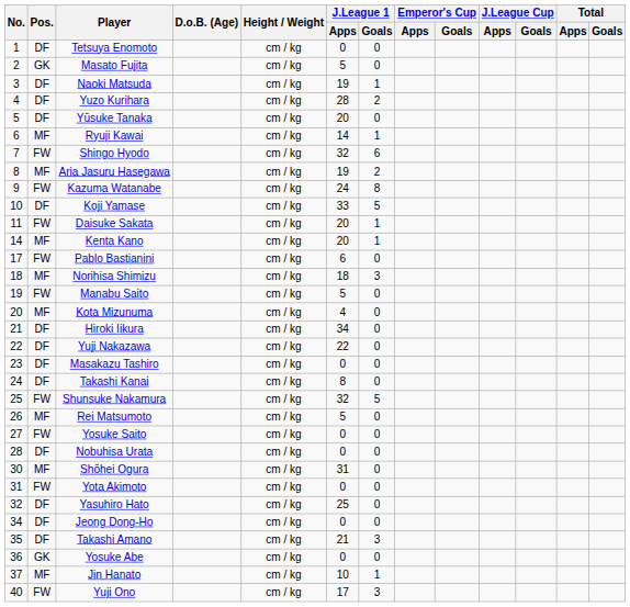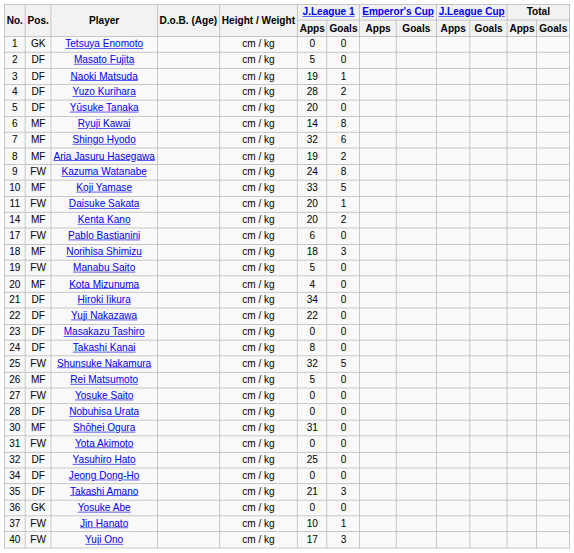 <table class="wikitable" style="text-align:center;">
 <tr>
 <th rowspan="2">No.</th>
 <th rowspan="2">Pos.</th>
 <th rowspan="2">Player</th>
 <th rowspan="2">D.o.B. (Age)</th>
 <th rowspan="2">Height / Weight</th>
 <th colspan="2"><a href='#'>J.League 1</a></th>
 <th colspan="2"><a href='#'>Emperor's Cup</a></th>
 <th colspan="2"><a href='#'>J.League Cup</a></th>
 <th colspan="2">Total</th>
 </tr>
 <tr>
 <th>Apps</th>
 <th>Goals</th>
 <th>Apps</th>
 <th>Goals</th>
 <th>Apps</th>
 <th>Goals</th>
 <th>Apps</th>
 <th>Goals</th>
 </tr>
 <tr>
 <td>1</td>
-<td>DF</td>
+<td>GK</td>
 <td><a href='#'>Tetsuya Enomoto</a></td>
 <td></td>
 <td>cm / kg</td>
 <td>0</td>
 <td>0</td>
 <td></td>
 <td></td>
 <td></td>
 <td></td>
 <td></td>
 <td></td>
 </tr>
 <tr>
 <td>2</td>
-<td>GK</td>
+<td>DF</td>
 <td><a href='#'>Masato Fujita</a></td>
 <td></td>
 <td>cm / kg</td>
 <td>5</td>
 <td>0</td>
 <td></td>
 <td></td>
 <td></td>
 <td></td>
 <td></td>
 <td></td>
 </tr>
 <tr>
 <td>3</td>
 <td>DF</td>
 <td><a href='#'>Naoki Matsuda</a></td>
 <td></td>
 <td>cm / kg</td>
 <td>19</td>
 <td>1</td>
 <td></td>
 <td></td>
 <td></td>
 <td></td>
 <td></td>
 <td></td>
 </tr>
 <tr>
 <td>4</td>
 <td>DF</td>
 <td><a href='#'>Yuzo Kurihara</a></td>
 <td></td>
 <td>cm / kg</td>
 <td>28</td>
 <td>2</td>
 <td></td>
 <td></td>
 <td></td>
 <td></td>
 <td></td>
 <td></td>
 </tr>
 <tr>
 <td>5</td>
 <td>DF</td>
 <td><a href='#'>Yūsuke Tanaka</a></td>
 <td></td>
 <td>cm / kg</td>
 <td>20</td>
 <td>0</td>
 <td></td>
 <td></td>
 <td></td>
 <td></td>
 <td></td>
 <td></td>
 </tr>
 <tr>
 <td>6</td>
 <td>MF</td>
 <td><a href='#'>Ryuji Kawai</a></td>
 <td></td>
 <td>cm / kg</td>
 <td>14</td>
-<td>1</td>
+<td>8</td>
 <td></td>
 <td></td>
 <td></td>
 <td></td>
 <td></td>
 <td></td>
 </tr>
 <tr>
 <td>7</td>
-<td>FW</td>
+<td>MF</td>
 <td><a href='#'>Shingo Hyodo</a></td>
 <td></td>
 <td>cm / kg</td>
 <td>32</td>
 <td>6</td>
 <td></td>
 <td></td>
 <td></td>
 <td></td>
 <td></td>
 <td></td>
 </tr>
 <tr>
 <td>8</td>
 <td>MF</td>
 <td><a href='#'>Aria Jasuru Hasegawa</a></td>
 <td></td>
 <td>cm / kg</td>
 <td>19</td>
 <td>2</td>
 <td></td>
 <td></td>
 <td></td>
 <td></td>
 <td></td>
 <td></td>
 </tr>
 <tr>
 <td>9</td>
 <td>FW</td>
 <td><a href='#'>Kazuma Watanabe</a></td>
 <td></td>
 <td>cm / kg</td>
 <td>24</td>
 <td>8</td>
 <td></td>
 <td></td>
 <td></td>
 <td></td>
 <td></td>
 <td></td>
 </tr>
 <tr>
 <td>10</td>
-<td>DF</td>
+<td>MF</td>
 <td><a href='#'>Koji Yamase</a></td>
 <td></td>
 <td>cm / kg</td>
 <td>33</td>
 <td>5</td>
 <td></td>
 <td></td>
 <td></td>
 <td></td>
 <td></td>
 <td></td>
 </tr>
 <tr>
 <td>11</td>
 <td>FW</td>
 <td><a href='#'>Daisuke Sakata</a></td>
 <td></td>
 <td>cm / kg</td>
 <td>20</td>
 <td>1</td>
 <td></td>
 <td></td>
 <td></td>
 <td></td>
 <td></td>
 <td></td>
 </tr>
 <tr>
 <td>14</td>
 <td>MF</td>
 <td><a href='#'>Kenta Kano</a></td>
 <td></td>
 <td>cm / kg</td>
 <td>20</td>
-<td>1</td>
+<td>2</td>
 <td></td>
 <td></td>
 <td></td>
 <td></td>
 <td></td>
 <td></td>
 </tr>
 <tr>
 <td>17</td>
 <td>FW</td>
 <td><a href='#'>Pablo Bastianini</a></td>
 <td></td>
 <td>cm / kg</td>
 <td>6</td>
 <td>0</td>
 <td></td>
 <td></td>
 <td></td>
 <td></td>
 <td></td>
 <td></td>
 </tr>
 <tr>
 <td>18</td>
 <td>MF</td>
 <td><a href='#'>Norihisa Shimizu</a></td>
 <td></td>
 <td>cm / kg</td>
 <td>18</td>
 <td>3</td>
 <td></td>
 <td></td>
 <td></td>
 <td></td>
 <td></td>
 <td></td>
 </tr>
 <tr>
 <td>19</td>
 <td>FW</td>
 <td><a href='#'>Manabu Saito</a></td>
 <td></td>
 <td>cm / kg</td>
 <td>5</td>
 <td>0</td>
 <td></td>
 <td></td>
 <td></td>
 <td></td>
 <td></td>
 <td></td>
 </tr>
 <tr>
 <td>20</td>
 <td>MF</td>
 <td><a href='#'>Kota Mizunuma</a></td>
 <td></td>
 <td>cm / kg</td>
 <td>4</td>
 <td>0</td>
 <td></td>
 <td></td>
 <td></td>
 <td></td>
 <td></td>
 <td></td>
 </tr>
 <tr>
 <td>21</td>
 <td>DF</td>
 <td><a href='#'>Hiroki Iikura</a></td>
 <td></td>
 <td>cm / kg</td>
 <td>34</td>
 <td>0</td>
 <td></td>
 <td></td>
 <td></td>
 <td></td>
 <td></td>
 <td></td>
 </tr>
 <tr>
 <td>22</td>
 <td>DF</td>
 <td><a href='#'>Yuji Nakazawa</a></td>
 <td></td>
 <td>cm / kg</td>
 <td>22</td>
 <td>0</td>
 <td></td>
 <td></td>
 <td></td>
 <td></td>
 <td></td>
 <td></td>
 </tr>
 <tr>
 <td>23</td>
 <td>DF</td>
 <td><a href='#'>Masakazu Tashiro</a></td>
 <td></td>
 <td>cm / kg</td>
 <td>0</td>
 <td>0</td>
 <td></td>
 <td></td>
 <td></td>
 <td></td>
 <td></td>
 <td></td>
 </tr>
 <tr>
 <td>24</td>
 <td>DF</td>
 <td><a href='#'>Takashi Kanai</a></td>
 <td></td>
 <td>cm / kg</td>
 <td>8</td>
 <td>0</td>
 <td></td>
 <td></td>
 <td></td>
 <td></td>
 <td></td>
 <td></td>
 </tr>
 <tr>
 <td>25</td>
 <td>FW</td>
 <td><a href='#'>Shunsuke Nakamura</a></td>
 <td></td>
 <td>cm / kg</td>
 <td>32</td>
 <td>5</td>
 <td></td>
 <td></td>
 <td></td>
 <td></td>
 <td></td>
 <td></td>
 </tr>
 <tr>
 <td>26</td>
 <td>MF</td>
 <td><a href='#'>Rei Matsumoto</a></td>
 <td></td>
 <td>cm / kg</td>
 <td>5</td>
 <td>0</td>
 <td></td>
 <td></td>
 <td></td>
 <td></td>
 <td></td>
 <td></td>
 </tr>
 <tr>
 <td>27</td>
 <td>FW</td>
 <td><a href='#'>Yosuke Saito</a></td>
 <td></td>
 <td>cm / kg</td>
 <td>0</td>
 <td>0</td>
 <td></td>
 <td></td>
 <td></td>
 <td></td>
 <td></td>
 <td></td>
 </tr>
 <tr>
 <td>28</td>
 <td>DF</td>
 <td><a href='#'>Nobuhisa Urata</a></td>
 <td></td>
 <td>cm / kg</td>
 <td>0</td>
 <td>0</td>
 <td></td>
 <td></td>
 <td></td>
 <td></td>
 <td></td>
 <td></td>
 </tr>
 <tr>
 <td>30</td>
 <td>MF</td>
 <td><a href='#'>Shōhei Ogura</a></td>
 <td></td>
 <td>cm / kg</td>
 <td>31</td>
 <td>0</td>
 <td></td>
 <td></td>
 <td></td>
 <td></td>
 <td></td>
 <td></td>
 </tr>
 <tr>
 <td>31</td>
 <td>FW</td>
 <td><a href='#'>Yota Akimoto</a></td>
 <td></td>
 <td>cm / kg</td>
 <td>0</td>
 <td>0</td>
 <td></td>
 <td></td>
 <td></td>
 <td></td>
 <td></td>
 <td></td>
 </tr>
 <tr>
 <td>32</td>
 <td>DF</td>
 <td><a href='#'>Yasuhiro Hato</a></td>
 <td></td>
 <td>cm / kg</td>
 <td>25</td>
 <td>0</td>
 <td></td>
 <td></td>
 <td></td>
 <td></td>
 <td></td>
 <td></td>
 </tr>
 <tr>
 <td>34</td>
 <td>DF</td>
 <td><a href='#'>Jeong Dong-Ho</a></td>
 <td></td>
 <td>cm / kg</td>
 <td>0</td>
 <td>0</td>
 <td></td>
 <td></td>
 <td></td>
 <td></td>
 <td></td>
 <td></td>
 </tr>
 <tr>
 <td>35</td>
 <td>DF</td>
 <td><a href='#'>Takashi Amano</a></td>
 <td></td>
 <td>cm / kg</td>
 <td>21</td>
 <td>3</td>
 <td></td>
 <td></td>
 <td></td>
 <td></td>
 <td></td>
 <td></td>
 </tr>
 <tr>
 <td>36</td>
 <td>GK</td>
 <td><a href='#'>Yosuke Abe</a></td>
 <td></td>
 <td>cm / kg</td>
 <td>0</td>
 <td>0</td>
 <td></td>
 <td></td>
 <td></td>
 <td></td>
 <td></td>
 <td></td>
 </tr>
 <tr>
 <td>37</td>
-<td>MF</td>
+<td>FW</td>
 <td><a href='#'>Jin Hanato</a></td>
 <td></td>
 <td>cm / kg</td>
 <td>10</td>
 <td>1</td>
 <td></td>
 <td></td>
 <td></td>
 <td></td>
 <td></td>
 <td></td>
 </tr>
 <tr>
 <td>40</td>
 <td>FW</td>
 <td><a href='#'>Yuji Ono</a></td>
 <td></td>
 <td>cm / kg</td>
 <td>17</td>
 <td>3</td>
 <td></td>
 <td></td>
 <td></td>
 <td></td>
 <td></td>
 <td></td>
 </tr>
 </table>
